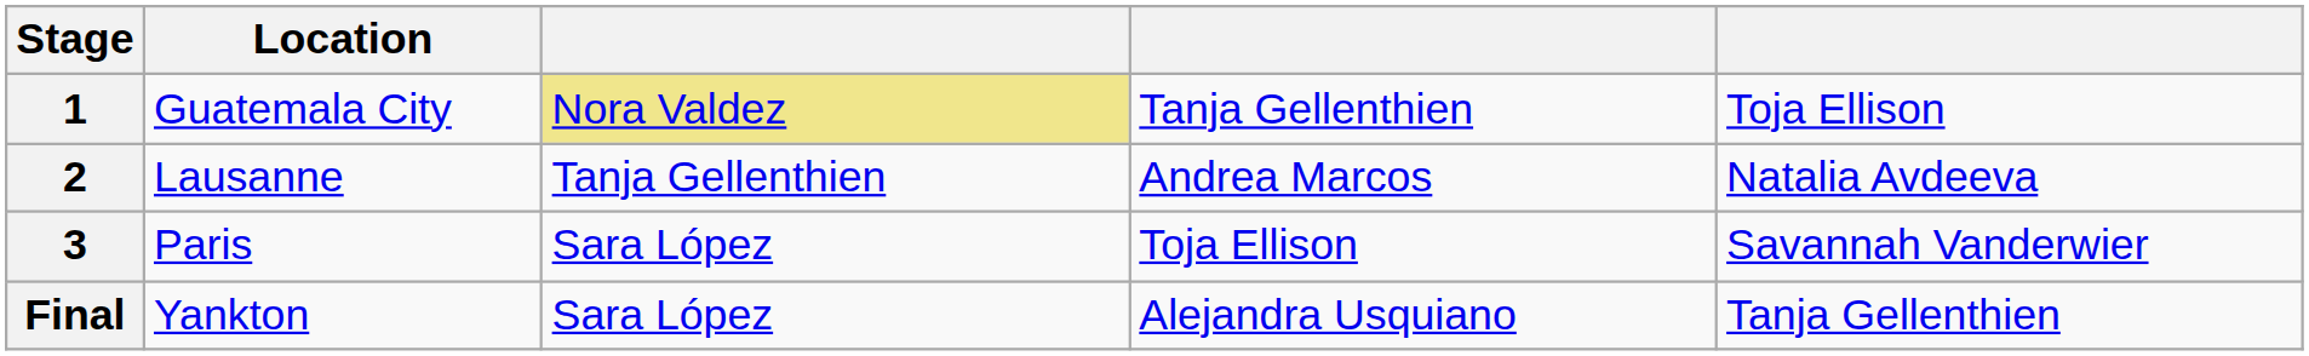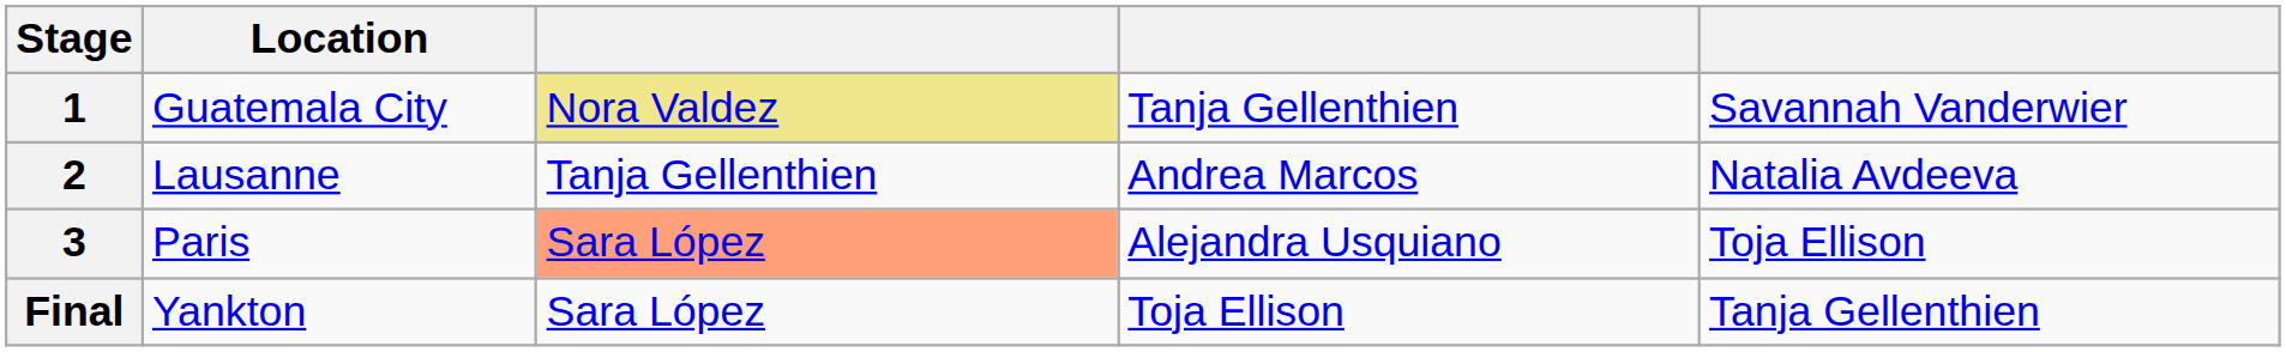 <table class="wikitable">
 <tr>
 <th>Stage</th>
 <th width=140>Location</th>
 <th width=210></th>
 <th width=210></th>
 <th width=210></th>
 </tr>
 <tr>
 <th>1</th>
 <td> <a href='#'>Guatemala City</a></td>
 <td style="background: khaki;"> <a href='#'>Nora Valdez</a></td>
 <td> <a href='#'>Tanja Gellenthien</a></td>
-<td> <a href='#'>Toja Ellison</a></td>
+<td> <a href='#'>Savannah Vanderwier</a></td>
 </tr>
 <tr>
 <th>2</th>
 <td> <a href='#'>Lausanne</a></td>
 <td> <a href='#'>Tanja Gellenthien</a></td>
 <td> <a href='#'>Andrea Marcos</a></td>
 <td> <a href='#'>Natalia Avdeeva</a></td>
 </tr>
 <tr>
 <th>3</th>
 <td> <a href='#'>Paris</a></td>
-<td> <a href='#'>Sara López</a></td>
+<td style="background: lightsalmon;"> <a href='#'>Sara López</a></td>
+<td> <a href='#'>Alejandra Usquiano</a></td>
 <td> <a href='#'>Toja Ellison</a></td>
-<td> <a href='#'>Savannah Vanderwier</a></td>
 </tr>
 <tr>
 <th>Final</th>
 <td> <a href='#'>Yankton</a></td>
 <td> <a href='#'>Sara López</a></td>
-<td> <a href='#'>Alejandra Usquiano</a></td>
+<td> <a href='#'>Toja Ellison</a></td>
 <td> <a href='#'>Tanja Gellenthien</a></td>
 </tr>
 </table>
